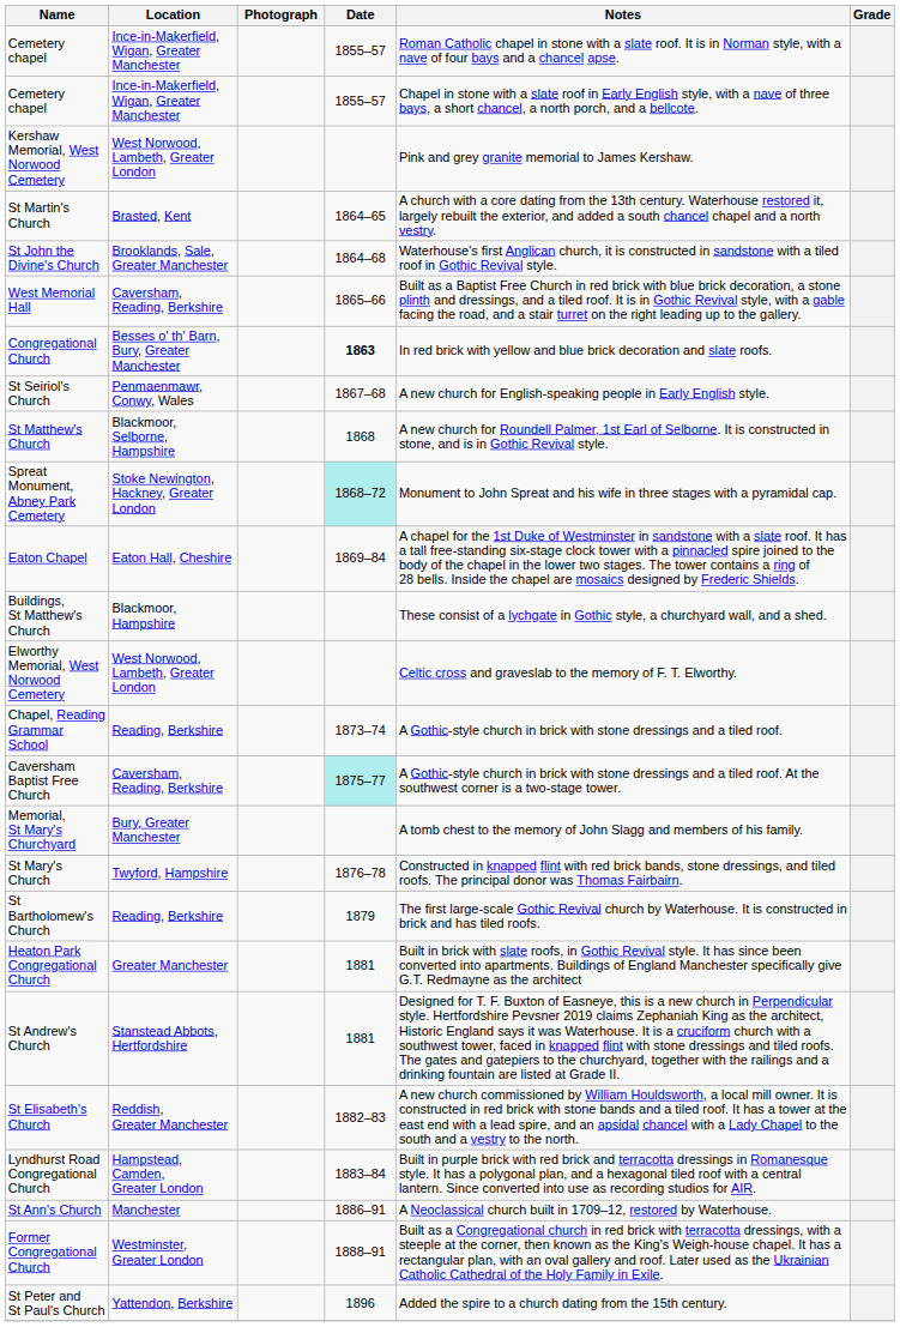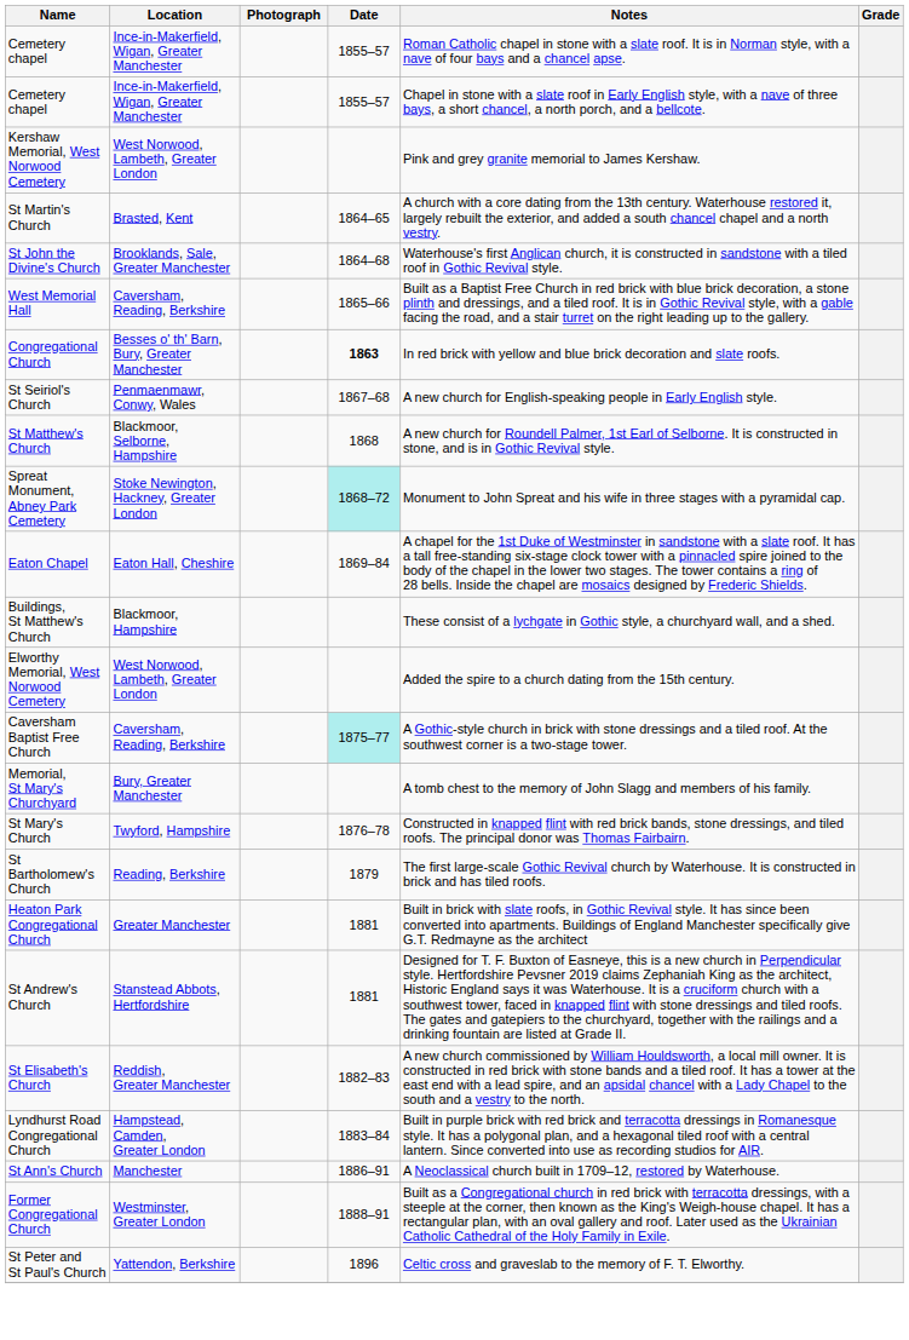 <table class="wikitable sortable">
 <tr>
 <th style="width:120px">Name</th>
 <th style="width:150px">Location</th>
 <th style="width:100px" class="unsortable">Photograph</th>
 <th style="width:80px">Date</th>
 <th style="width:550px" class="unsortable">Notes</th>
 <th style="width:24px">Grade</th>
 </tr>
 <tr>
 <td>Cemetery chapel</td>
 <td><a href='#'>Ince-in-Makerfield</a>, <a href='#'>Wigan</a>, <a href='#'>Greater Manchester</a><br><small></small></td>
 <td></td>
 <td align="center">1855–57</td>
 <td><a href='#'>Roman Catholic</a> chapel in stone with a <a href='#'>slate</a> roof.  It is in <a href='#'>Norman</a> style, with a <a href='#'>nave</a> of four <a href='#'>bays</a> and a <a href='#'>chancel</a> <a href='#'>apse</a>.</td>
 <th></th>
 </tr>
 <tr>
 <td>Cemetery chapel</td>
 <td><a href='#'>Ince-in-Makerfield</a>, <a href='#'>Wigan</a>, <a href='#'>Greater Manchester</a><br><small></small></td>
 <td></td>
 <td align="center">1855–57</td>
 <td>Chapel in stone with a <a href='#'>slate</a> roof in <a href='#'>Early English</a> style, with a <a href='#'>nave</a> of three <a href='#'>bays</a>, a short <a href='#'>chancel</a>, a north porch, and a <a href='#'>bellcote</a>.</td>
 <th></th>
 </tr>
 <tr>
 <td>Kershaw Memorial, <a href='#'>West Norwood Cemetery</a></td>
 <td><a href='#'>West Norwood</a>, <a href='#'>Lambeth</a>, <a href='#'>Greater London</a><br><small></small></td>
 <td></td>
 <td align="center"></td>
 <td>Pink and grey <a href='#'>granite</a> memorial to James Kershaw.</td>
 <th></th>
 </tr>
 <tr>
 <td>St Martin's Church</td>
 <td><a href='#'>Brasted</a>, <a href='#'>Kent</a><br><small></small></td>
 <td></td>
 <td align="center">1864–65</td>
 <td>A church with a core dating from the 13th century.  Waterhouse <a href='#'>restored</a> it, largely rebuilt the exterior, and added a south <a href='#'>chancel</a> chapel and a north <a href='#'>vestry</a>.</td>
 <th></th>
 </tr>
 <tr>
 <td><a href='#'>St John the Divine's Church</a></td>
 <td><a href='#'>Brooklands</a>, <a href='#'>Sale</a>,<br><a href='#'>Greater Manchester</a><br><small></small></td>
 <td></td>
 <td align="center">1864–68</td>
 <td>Waterhouse's first <a href='#'>Anglican</a> church, it is constructed in <a href='#'>sandstone</a> with a tiled roof in <a href='#'>Gothic Revival</a> style.</td>
 <th></th>
 </tr>
 <tr>
 <td><a href='#'>West Memorial Hall</a></td>
 <td><a href='#'>Caversham</a>, <a href='#'>Reading</a>, <a href='#'>Berkshire</a><br><small></small></td>
 <td></td>
 <td align="center">1865–66</td>
 <td>Built as a Baptist Free Church in red brick with blue brick decoration, a stone <a href='#'>plinth</a> and dressings, and a tiled roof.  It is in <a href='#'>Gothic Revival</a> style, with a <a href='#'>gable</a> facing the road, and a stair <a href='#'>turret</a> on the right leading up to the gallery.</td>
 <th></th>
 </tr>
 <tr>
 <td><a href='#'>Congregational Church</a></td>
 <td><a href='#'>Besses o' th' Barn</a>, <a href='#'>Bury</a>, <a href='#'>Greater Manchester</a><br><small></small></td>
 <td></td>
 <td align="center"><strong>1863</strong></td>
 <td>In red brick with yellow and blue brick decoration and <a href='#'>slate</a> roofs.</td>
 <th></th>
 </tr>
 <tr>
 <td>St Seiriol's Church</td>
 <td><a href='#'>Penmaenmawr</a>, <a href='#'>Conwy</a>, Wales<br><small></small></td>
 <td></td>
 <td align="center">1867–68</td>
 <td>A new church for English-speaking people in <a href='#'>Early English</a> style.</td>
 <th></th>
 </tr>
 <tr>
 <td><a href='#'>St Matthew's Church</a></td>
 <td>Blackmoor, <a href='#'>Selborne</a>, <a href='#'>Hampshire</a><br><small></small></td>
 <td></td>
 <td align="center">1868</td>
 <td>A new church for <a href='#'>Roundell Palmer, 1st Earl of Selborne</a>.  It is constructed in stone, and is in <a href='#'>Gothic Revival</a> style.</td>
 <th></th>
 </tr>
 <tr>
 <td>Spreat Monument, <a href='#'>Abney Park Cemetery</a></td>
 <td><a href='#'>Stoke Newington</a>, <a href='#'>Hackney</a>, <a href='#'>Greater London</a><br><small></small></td>
 <td></td>
 <td align="center" style="background: paleturquoise;">1868–72</td>
 <td>Monument to John Spreat and his wife in three stages with a pyramidal cap.</td>
 <th></th>
 </tr>
 <tr>
 <td><a href='#'>Eaton Chapel</a></td>
 <td><a href='#'>Eaton Hall</a>, <a href='#'>Cheshire</a><br><small></small></td>
 <td></td>
 <td align="center">1869–84</td>
 <td>A chapel for the <a href='#'>1st Duke of Westminster</a> in <a href='#'>sandstone</a> with a <a href='#'>slate</a> roof.  It has a tall free-standing six-stage clock tower with a <a href='#'>pinnacled</a> spire joined to the body of the chapel in the lower two stages.  The tower contains a <a href='#'>ring</a> of 28 bells.  Inside the chapel are <a href='#'>mosaics</a> designed by <a href='#'>Frederic Shields</a>.</td>
 <th></th>
 </tr>
 <tr>
 <td>Buildings, St Matthew's Church</td>
 <td>Blackmoor, <a href='#'>Hampshire</a><br><small></small></td>
 <td></td>
 <td align="center"></td>
 <td>These consist of a <a href='#'>lychgate</a> in <a href='#'>Gothic</a> style, a churchyard wall, and a shed.</td>
 <th></th>
 </tr>
 <tr>
 <td>Elworthy Memorial, <a href='#'>West Norwood Cemetery</a></td>
 <td><a href='#'>West Norwood</a>, <a href='#'>Lambeth</a>, <a href='#'>Greater London</a><br><small></small></td>
 <td></td>
 <td align="center"></td>
-<td><a href='#'>Celtic cross</a> and graveslab to the memory of F. T. Elworthy.</td>
-<th></th>
-</tr>
-<tr>
-<td>Chapel, <a href='#'>Reading Grammar School</a></td>
-<td><a href='#'>Reading</a>, <a href='#'>Berkshire</a><br><small></small></td>
-<td></td>
-<td align="center">1873–74</td>
-<td>A <a href='#'>Gothic</a>-style church in brick with stone dressings and a tiled roof.</td>
+<td>Added the spire to a church dating from the 15th century.</td>
 <th></th>
 </tr>
 <tr>
 <td>Caversham Baptist Free Church</td>
 <td><a href='#'>Caversham</a>, <a href='#'>Reading</a>, <a href='#'>Berkshire</a><br><small></small></td>
 <td></td>
 <td align="center" style="background: paleturquoise;">1875–77</td>
 <td>A <a href='#'>Gothic</a>-style church in brick with stone dressings and a tiled roof.  At the southwest corner is a two-stage tower.</td>
 <th></th>
 </tr>
 <tr>
 <td>Memorial,<br><a href='#'>St Mary's Churchyard</a></td>
 <td><a href='#'>Bury, Greater Manchester</a><br><small></small></td>
 <td></td>
 <td align="center"></td>
 <td>A tomb chest to the memory of John Slagg and members of his family.</td>
 <th></th>
 </tr>
 <tr>
 <td>St Mary's Church</td>
 <td><a href='#'>Twyford</a>, <a href='#'>Hampshire</a><br><small></small></td>
 <td></td>
 <td align="center">1876–78</td>
 <td>Constructed in <a href='#'>knapped</a> <a href='#'>flint</a> with red brick bands, stone dressings, and tiled roofs. The principal donor was <a href='#'>Thomas Fairbairn</a>.</td>
 <th></th>
 </tr>
 <tr>
 <td>St Bartholomew's Church</td>
 <td><a href='#'>Reading</a>, <a href='#'>Berkshire</a><br><small></small></td>
 <td></td>
 <td align="center">1879</td>
 <td>The first large-scale <a href='#'>Gothic Revival</a> church by Waterhouse.  It is constructed in brick and has tiled roofs.</td>
 <th></th>
 </tr>
 <tr>
 <td><a href='#'>Heaton Park Congregational Church</a></td>
 <td><a href='#'>Greater Manchester</a><br><small></small></td>
 <td></td>
 <td align="center">1881</td>
 <td>Built in brick with <a href='#'>slate</a> roofs, in <a href='#'>Gothic Revival</a> style. It has since been converted into apartments. Buildings of England Manchester specifically give G.T. Redmayne as the architect</td>
 <th></th>
 </tr>
 <tr>
 <td>St Andrew's Church</td>
 <td><a href='#'>Stanstead Abbots</a>, <a href='#'>Hertfordshire</a><br><small></small></td>
 <td></td>
 <td align="center">1881</td>
 <td>Designed for T. F. Buxton of Easneye, this is a new church in <a href='#'>Perpendicular</a> style. Hertfordshire Pevsner 2019 claims Zephaniah King as the architect, Historic England says it was Waterhouse. It is a <a href='#'>cruciform</a> church with a southwest tower, faced in <a href='#'>knapped</a> <a href='#'>flint</a> with stone dressings and tiled roofs.  The gates and gatepiers to the churchyard, together with the railings and a drinking fountain are listed at Grade II.</td>
 <th></th>
 </tr>
 <tr>
 <td><a href='#'>St Elisabeth's Church</a></td>
 <td><a href='#'>Reddish</a>,<br><a href='#'>Greater Manchester</a><br><small></small></td>
 <td></td>
 <td align="center">1882–83</td>
 <td>A new church commissioned by <a href='#'>William Houldsworth</a>, a local mill owner.  It is constructed in red brick with stone bands and a tiled roof.  It has a tower at the east end with a lead spire, and an <a href='#'>apsidal</a> <a href='#'>chancel</a> with a <a href='#'>Lady Chapel</a> to the south and a <a href='#'>vestry</a> to the north.</td>
 <th></th>
 </tr>
 <tr>
 <td>Lyndhurst Road Congregational Church</td>
 <td><a href='#'>Hampstead</a>, <a href='#'>Camden</a>,<br><a href='#'>Greater London</a><br><small></small></td>
 <td></td>
 <td align="center">1883–84</td>
 <td>Built in purple brick with red brick and <a href='#'>terracotta</a> dressings in <a href='#'>Romanesque</a> style.  It has a polygonal plan, and a hexagonal tiled roof with a central lantern.  Since converted into use as recording studios for <a href='#'>AIR</a>.</td>
 <th></th>
 </tr>
 <tr>
 <td><a href='#'>St Ann's Church</a></td>
 <td><a href='#'>Manchester</a><br><small></small></td>
 <td></td>
 <td align="center">1886–91</td>
 <td>A <a href='#'>Neoclassical</a> church built in 1709–12, <a href='#'>restored</a> by Waterhouse.</td>
 <th></th>
 </tr>
 <tr>
 <td><a href='#'>Former Congregational Church</a></td>
 <td><a href='#'>Westminster</a>,<br><a href='#'>Greater London</a><br><small></small></td>
 <td></td>
 <td align="center">1888–91</td>
 <td>Built as a <a href='#'>Congregational church</a> in red brick with <a href='#'>terracotta</a> dressings, with a steeple at the corner, then known as the King's Weigh-house chapel. It has a rectangular plan, with an oval gallery and roof.  Later used as the <a href='#'>Ukrainian Catholic Cathedral of the Holy Family in Exile</a>.</td>
 <th></th>
 </tr>
 <tr>
 <td>St Peter and St Paul's Church</td>
 <td><a href='#'>Yattendon</a>, <a href='#'>Berkshire</a><br><small></small></td>
 <td></td>
 <td align="center">1896</td>
-<td>Added the spire to a church dating from the 15th century.</td>
+<td><a href='#'>Celtic cross</a> and graveslab to the memory of F. T. Elworthy.</td>
 <th></th>
 </tr>
 <tr>
 </tr>
 </table>
